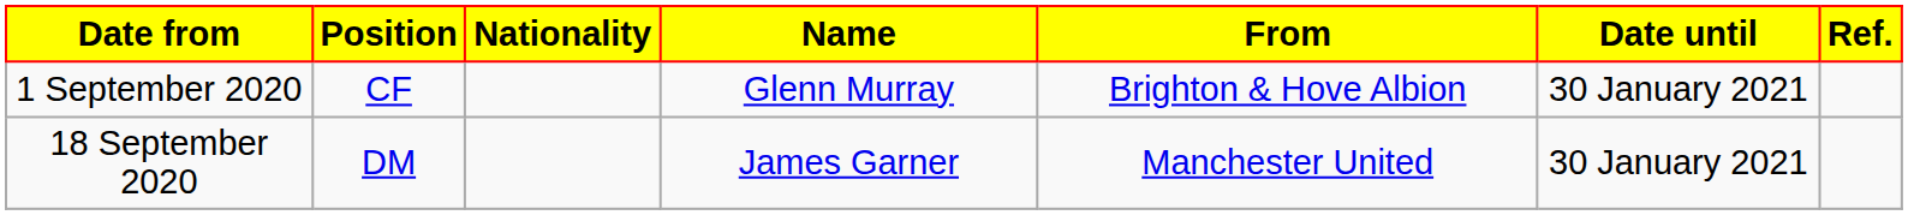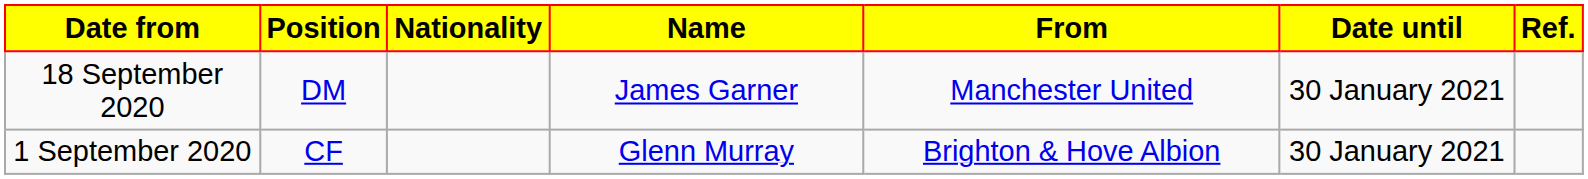 <table class="wikitable"  style="text-align:center; font-size:90%; ">
 <tr>
 <th style="background:#FFFF00; color:black; border:1px solid red; width:120px;">Date from</th>
 <th style="background:#FFFF00; color:black; border:1px solid red; width:50px;">Position</th>
 <th style="background:#FFFF00; color:black; border:1px solid red; width:50px;">Nationality</th>
 <th style="background:#FFFF00; color:black; border:1px solid red; width:150px;">Name</th>
 <th style="background:#FFFF00; color:black; border:1px solid red; width:200px;">From</th>
 <th style="background:#FFFF00; color:black; border:1px solid red; width:110px;">Date until</th>
 <th style="background:#FFFF00; color:black; border:1px solid red; width:25px;">Ref.</th>
 </tr>
 <tr>
+<td>18 September 2020</td>
+<td><a href='#'>DM</a></td>
+<td></td>
+<td><a href='#'>James Garner</a></td>
+<td> <a href='#'>Manchester United</a></td>
+<td>30 January 2021</td>
+<td></td>
+</tr>
+<tr>
 <td>1 September 2020</td>
 <td><a href='#'>CF</a></td>
 <td></td>
 <td><a href='#'>Glenn Murray</a></td>
 <td> <a href='#'>Brighton & Hove Albion</a></td>
 <td>30 January 2021</td>
 <td></td>
 </tr>
-<tr>
-<td>18 September 2020</td>
-<td><a href='#'>DM</a></td>
-<td></td>
-<td><a href='#'>James Garner</a></td>
-<td> <a href='#'>Manchester United</a></td>
-<td>30 January 2021</td>
-<td></td>
-</tr>
 </table>
